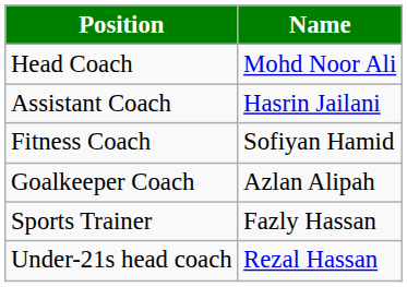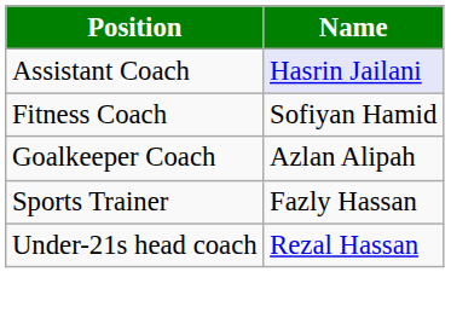 <table class="wikitable">
 <tr>
 <th style="background-color:green; color:white;">Position</th>
 <th style="background-color:green; color:white;">Name</th>
 </tr>
 <tr>
-<td>Head Coach</td>
-<td><strong></strong> <a href='#'>Mohd Noor Ali</a></td>
-</tr>
-<tr>
 <td>Assistant Coach</td>
-<td><strong></strong> <a href='#'>Hasrin Jailani</a></td>
+<td style="background: lavender;"><strong></strong> <a href='#'>Hasrin Jailani</a></td>
 </tr>
 <tr>
 <td>Fitness Coach</td>
 <td><strong></strong> Sofiyan Hamid</td>
 </tr>
 <tr>
 <td>Goalkeeper Coach</td>
 <td><strong></strong> Azlan Alipah</td>
 </tr>
 <tr>
 <td>Sports Trainer</td>
 <td><strong></strong> Fazly Hassan</td>
 </tr>
 <tr>
 <td>Under-21s head coach</td>
 <td><strong></strong> <a href='#'>Rezal Hassan</a></td>
 </tr>
 </table>
